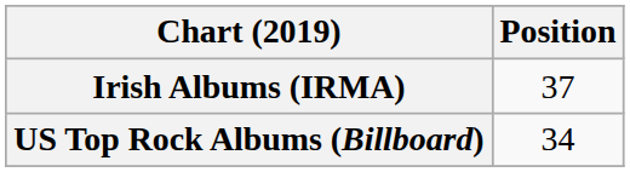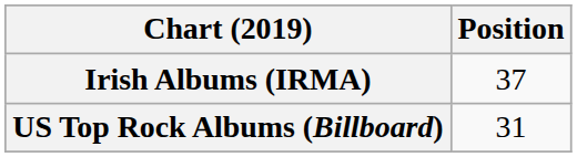 <table class="wikitable sortable plainrowheaders" style="text-align:center">
 <tr>
 <th scope="col">Chart (2019)</th>
 <th scope="col">Position</th>
 </tr>
 <tr>
 <th scope="row">Irish Albums (IRMA)</th>
 <td>37</td>
 </tr>
 <tr>
 <th scope="row">US Top Rock Albums (<em>Billboard</em>)</th>
-<td>34</td>
+<td>31</td>
 </tr>
 </table>
